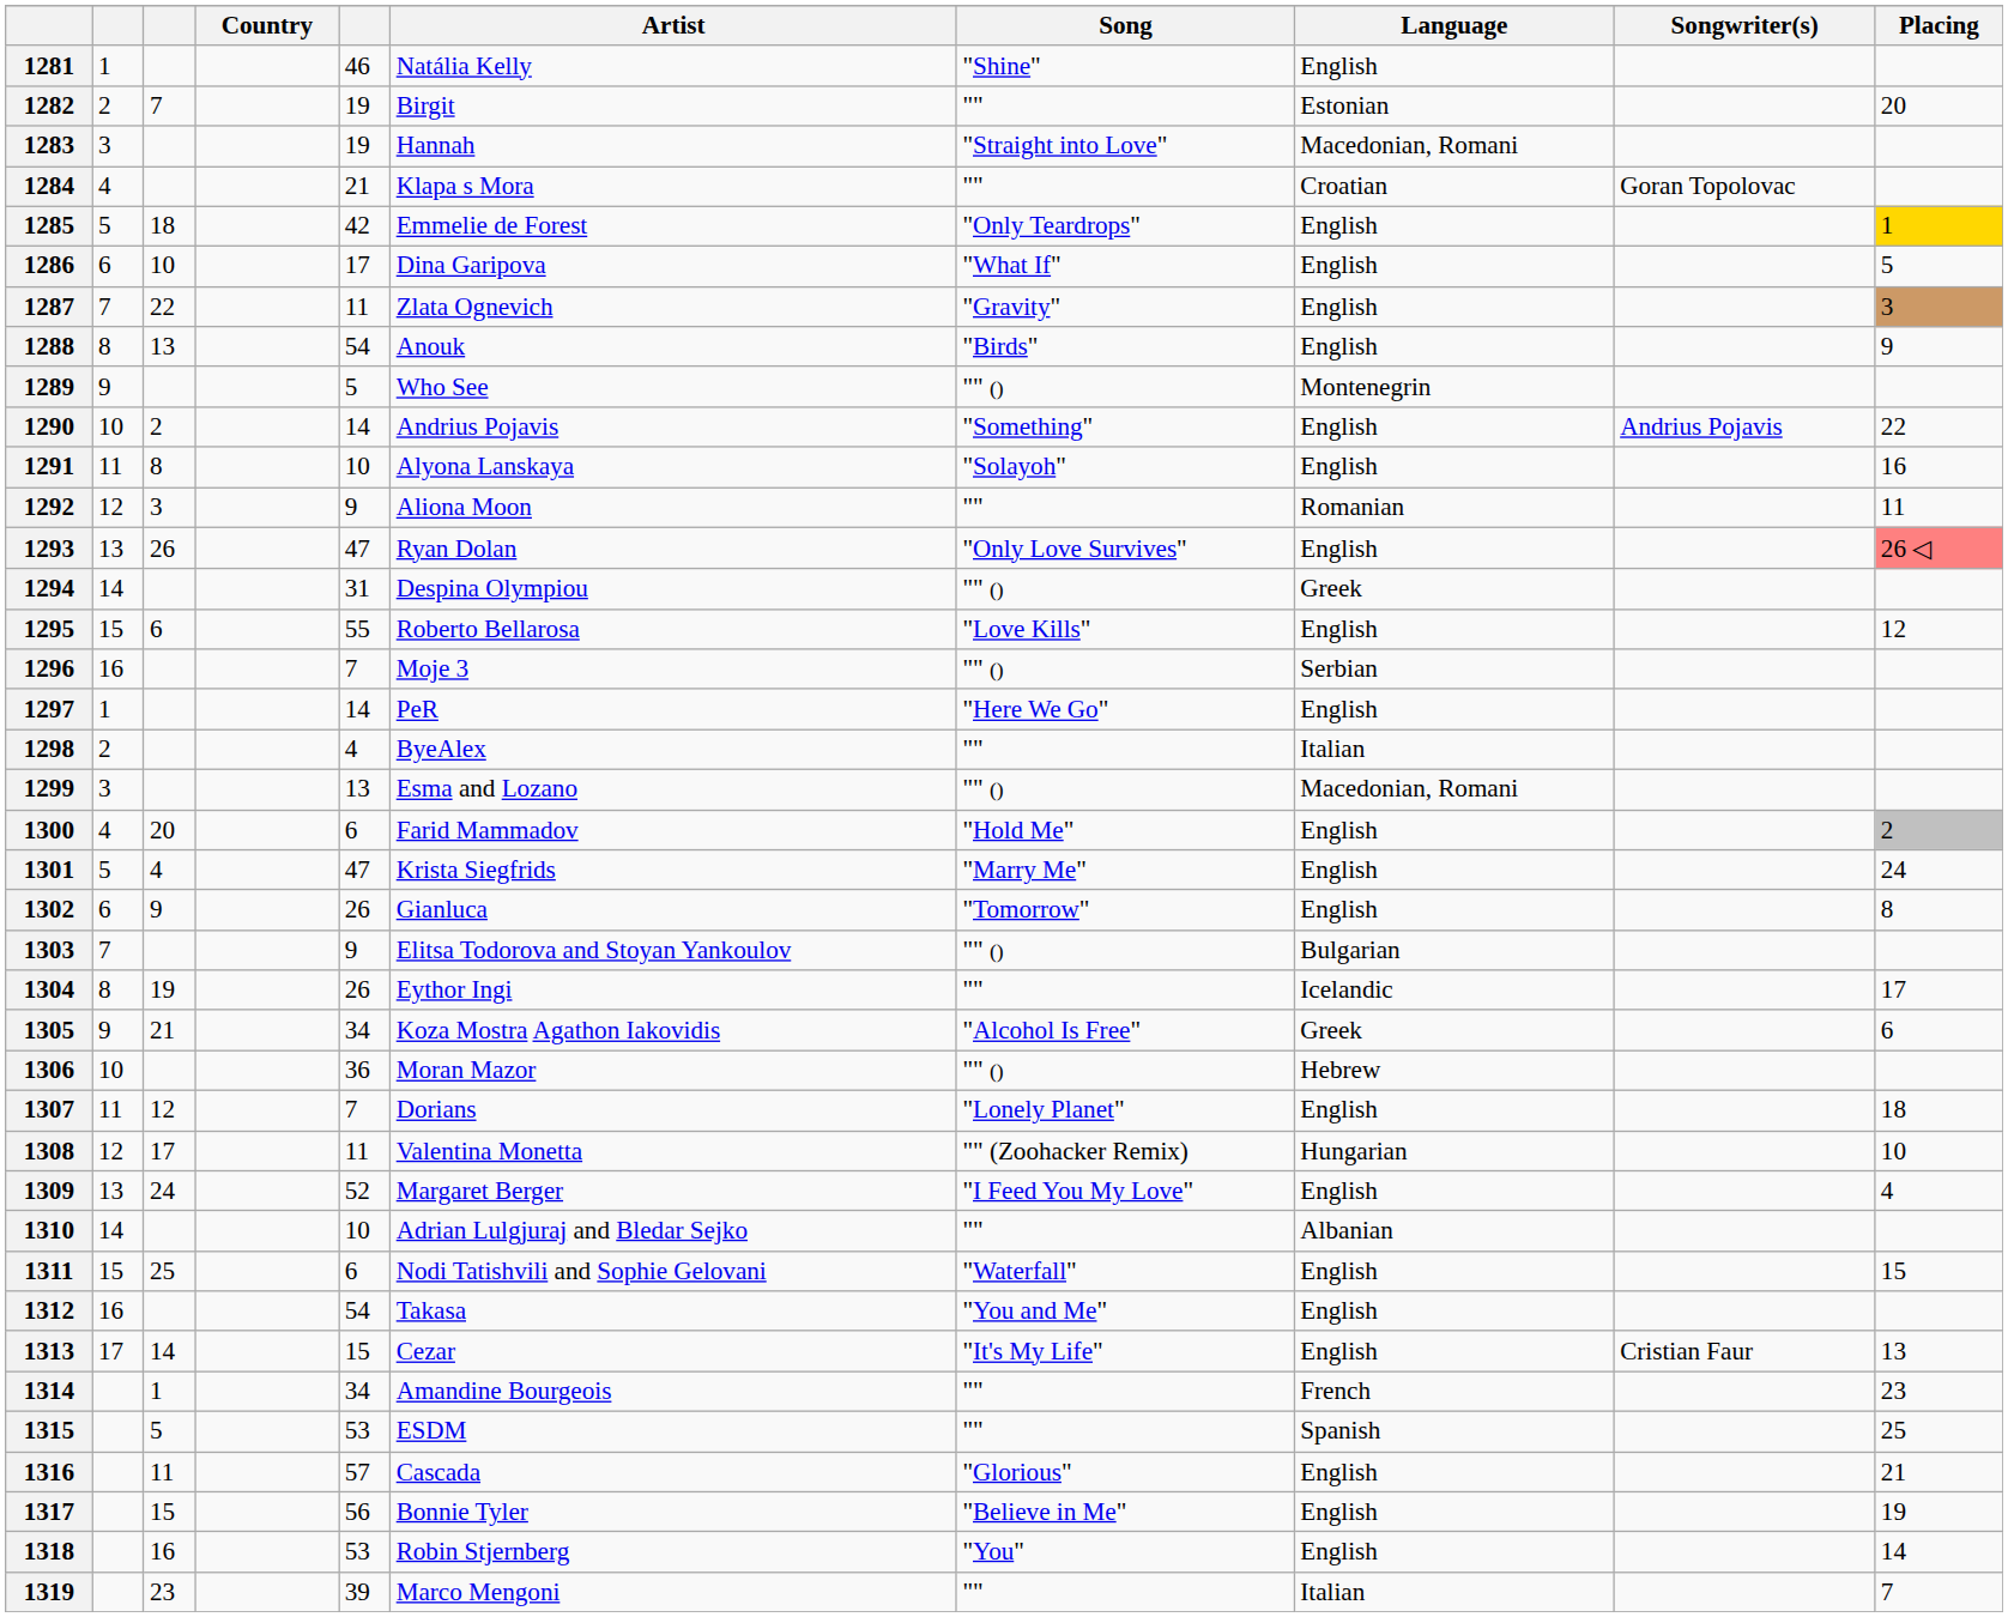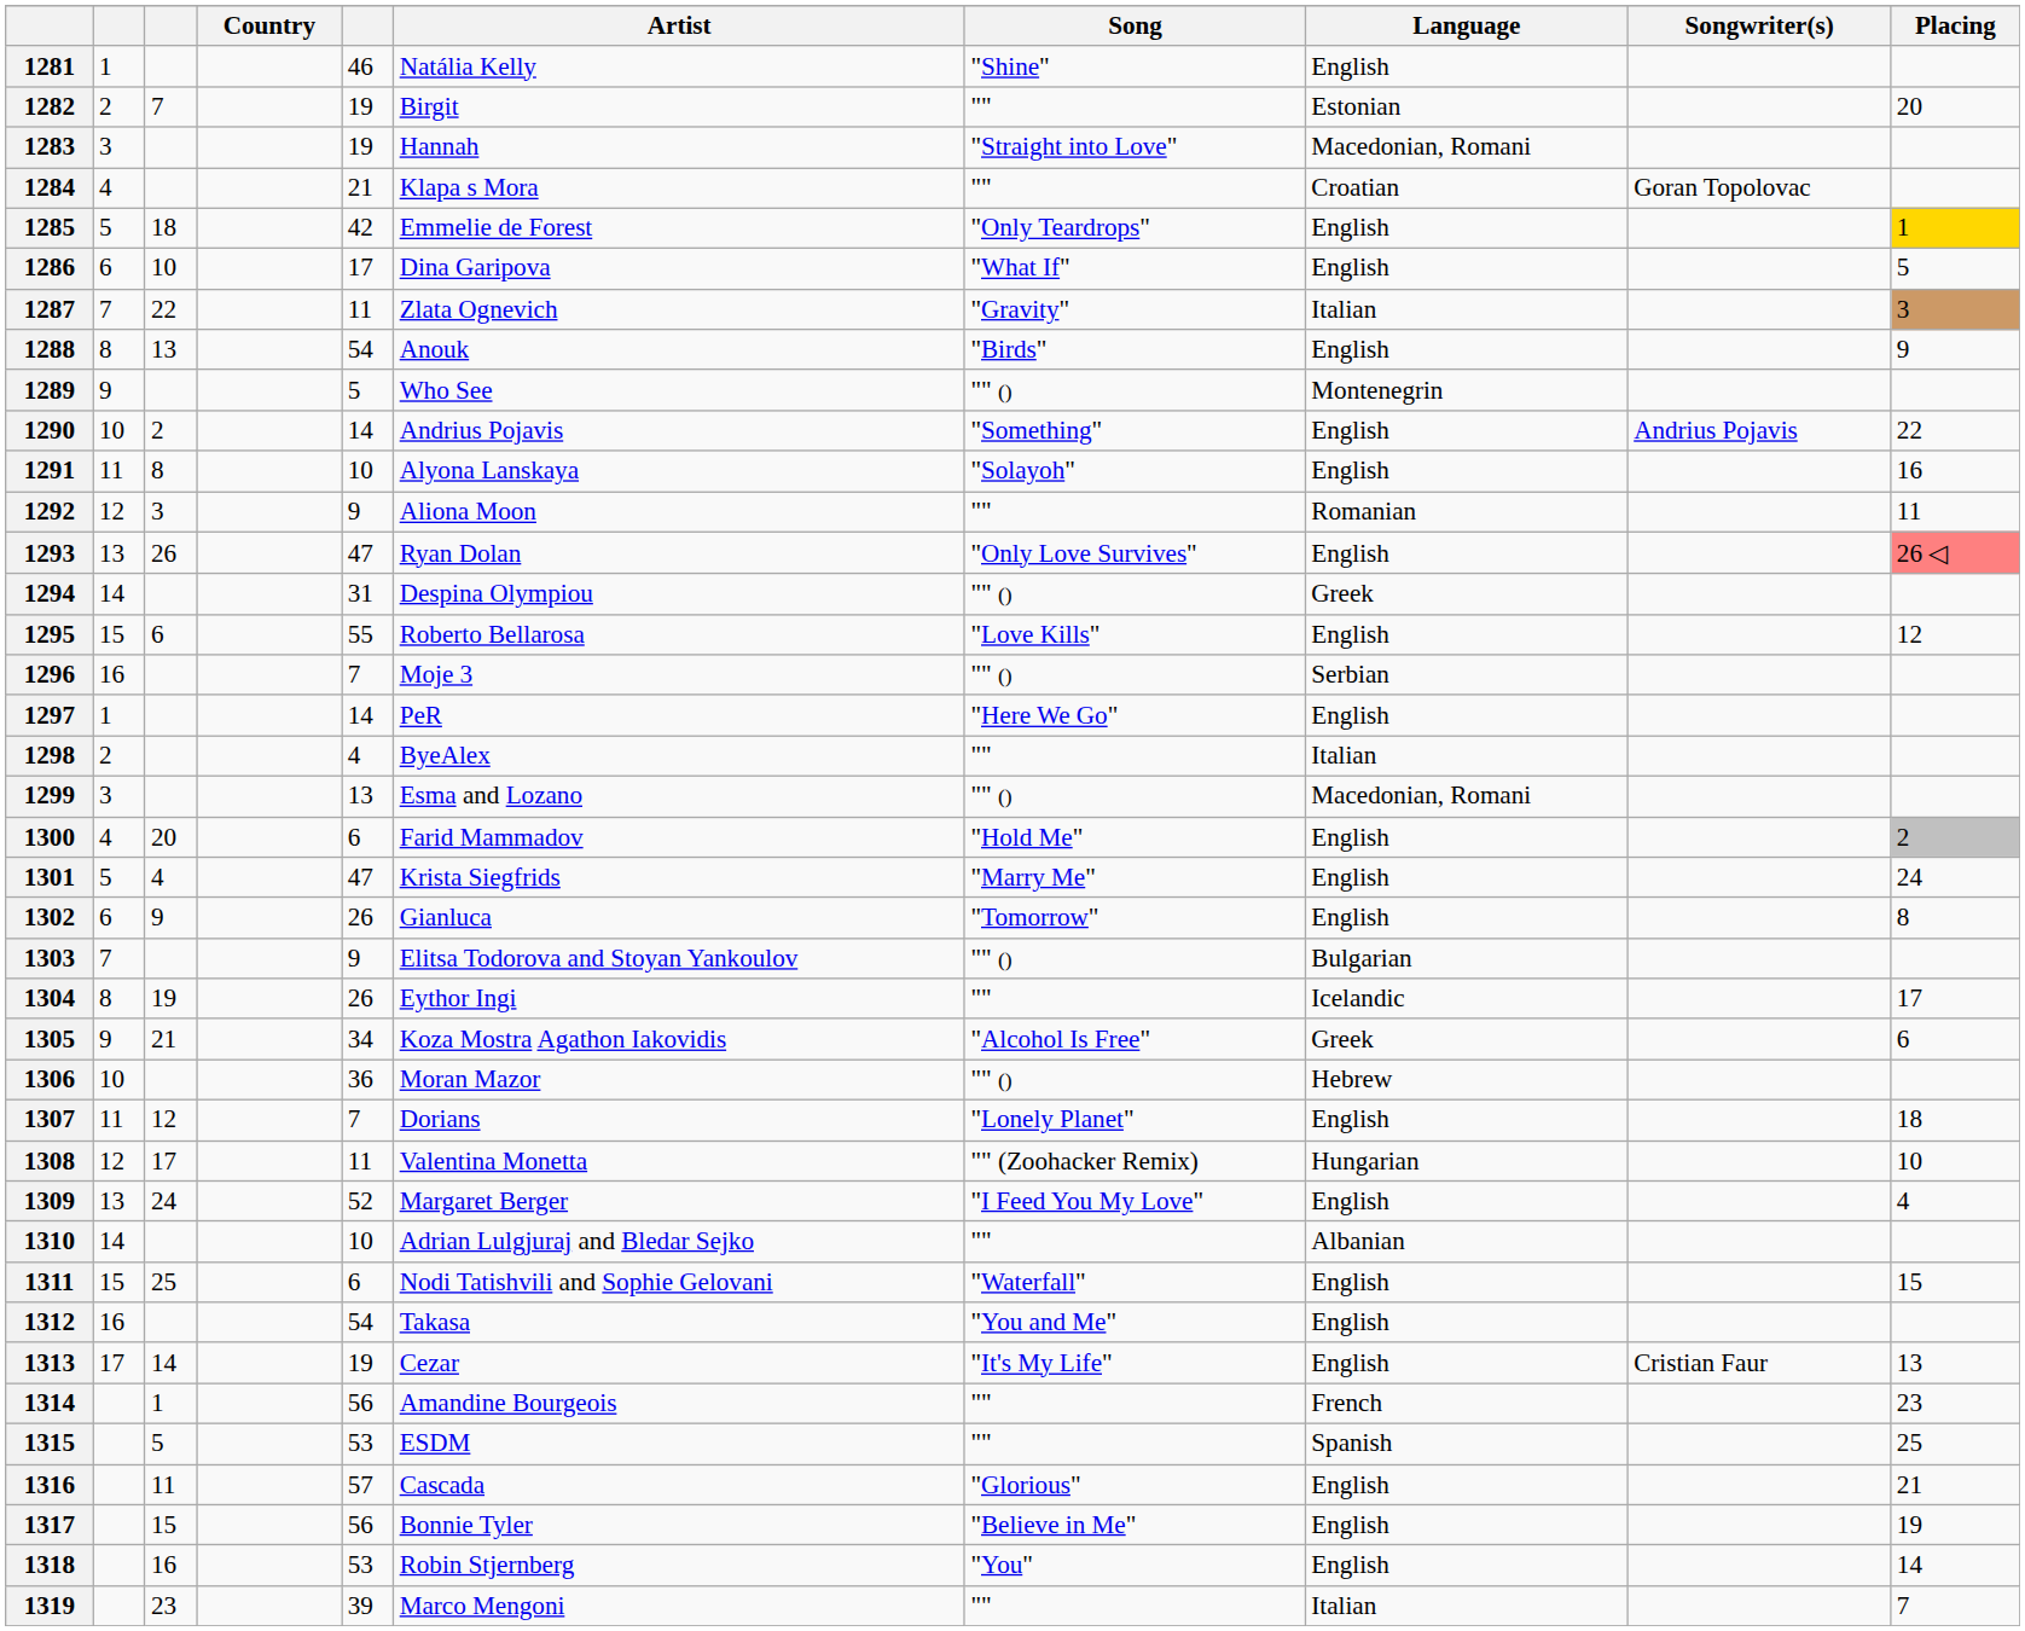 <table class="wikitable sortable plainrowheaders" style="width:100%">
 <tr>
 </tr>
 <tr>
 <th scope="col"></th>
 <th scope="col"></th>
 <th scope="col"></th>
 <th scope="col">Country</th>
 <th scope="col" class="unsortable"></th>
 <th scope="col">Artist</th>
 <th scope="col">Song</th>
 <th scope="col">Language</th>
 <th scope="col">Songwriter(s)</th>
 <th scope="col">Placing</th>
 </tr>
 <tr>
 <th scope="row">1281</th>
 <td>1 </td>
 <td></td>
 <td></td>
 <td>46</td>
 <td><a href='#'>Natália Kelly</a></td>
 <td>"<a href='#'>Shine</a>"</td>
 <td>English</td>
 <td></td>
 <td></td>
 </tr>
 <tr>
 <th scope="row">1282</th>
 <td>2 </td>
 <td>7</td>
 <td></td>
 <td>19</td>
 <td><a href='#'>Birgit</a></td>
 <td>""</td>
 <td>Estonian</td>
 <td></td>
 <td>20 </td>
 </tr>
 <tr>
 <th scope="row">1283</th>
 <td>3 </td>
 <td></td>
 <td></td>
 <td>19</td>
 <td><a href='#'>Hannah</a></td>
 <td>"<a href='#'>Straight into Love</a>"</td>
 <td>Macedonian, Romani</td>
 <td></td>
 <td></td>
 </tr>
 <tr>
 <th scope="row">1284</th>
 <td>4 </td>
 <td></td>
 <td></td>
 <td>21</td>
 <td><a href='#'>Klapa s Mora</a></td>
 <td>""</td>
 <td>Croatian</td>
 <td>Goran Topolovac</td>
 <td></td>
 </tr>
 <tr>
 <th scope="row">1285</th>
 <td>5 </td>
 <td>18</td>
 <td></td>
 <td>42</td>
 <td><a href='#'>Emmelie de Forest</a></td>
 <td>"<a href='#'>Only Teardrops</a>"</td>
 <td>English</td>
 <td></td>
 <td bgcolor="gold">1 </td>
 </tr>
 <tr>
 <th scope="row">1286</th>
 <td>6 </td>
 <td>10</td>
 <td></td>
 <td>17</td>
 <td><a href='#'>Dina Garipova</a></td>
 <td>"<a href='#'>What If</a>"</td>
 <td>English</td>
 <td></td>
 <td>5 </td>
 </tr>
 <tr>
 <th scope="row">1287</th>
 <td>7 </td>
 <td>22</td>
 <td></td>
 <td>11</td>
 <td><a href='#'>Zlata Ognevich</a></td>
 <td>"<a href='#'>Gravity</a>"</td>
-<td>English</td>
+<td>Italian</td>
 <td></td>
 <td bgcolor="#C96">3 </td>
 </tr>
 <tr>
 <th scope="row">1288</th>
 <td>8 </td>
 <td>13</td>
 <td></td>
 <td>54</td>
 <td><a href='#'>Anouk</a></td>
 <td>"<a href='#'>Birds</a>"</td>
 <td>English</td>
 <td></td>
 <td>9 </td>
 </tr>
 <tr>
 <th scope="row">1289</th>
 <td>9 </td>
 <td></td>
 <td></td>
 <td>5</td>
 <td><a href='#'>Who See</a></td>
 <td>"" <small>()</small></td>
 <td>Montenegrin</td>
 <td></td>
 <td></td>
 </tr>
 <tr>
 <th scope="row">1290</th>
 <td>10 </td>
 <td>2</td>
 <td></td>
 <td>14</td>
 <td><a href='#'>Andrius Pojavis</a></td>
 <td>"<a href='#'>Something</a>"</td>
 <td>English</td>
 <td><a href='#'>Andrius Pojavis</a></td>
 <td>22 </td>
 </tr>
 <tr>
 <th scope="row">1291</th>
 <td>11 </td>
 <td>8</td>
 <td></td>
 <td>10</td>
 <td><a href='#'>Alyona Lanskaya</a></td>
 <td>"<a href='#'>Solayoh</a>"</td>
 <td>English</td>
 <td></td>
 <td>16 </td>
 </tr>
 <tr>
 <th scope="row">1292</th>
 <td>12 </td>
 <td>3</td>
 <td></td>
 <td>9</td>
 <td><a href='#'>Aliona Moon</a></td>
 <td>""</td>
 <td>Romanian</td>
 <td></td>
 <td>11 </td>
 </tr>
 <tr>
 <th scope="row">1293</th>
 <td>13 </td>
 <td>26</td>
 <td></td>
 <td>47</td>
 <td><a href='#'>Ryan Dolan</a></td>
 <td>"<a href='#'>Only Love Survives</a>"</td>
 <td>English</td>
 <td></td>
 <td bgcolor="#FE8080">26 ◁ </td>
 </tr>
 <tr>
 <th scope="row">1294</th>
 <td>14 </td>
 <td></td>
 <td></td>
 <td>31</td>
 <td><a href='#'>Despina Olympiou</a></td>
 <td>"" <small>()</small></td>
 <td>Greek</td>
 <td></td>
 <td></td>
 </tr>
 <tr>
 <th scope="row">1295</th>
 <td>15 </td>
 <td>6</td>
 <td></td>
 <td>55</td>
 <td><a href='#'>Roberto Bellarosa</a></td>
 <td>"<a href='#'>Love Kills</a>"</td>
 <td>English</td>
 <td></td>
 <td>12 </td>
 </tr>
 <tr>
 <th scope="row">1296</th>
 <td>16 </td>
 <td></td>
 <td></td>
 <td>7</td>
 <td><a href='#'>Moje 3</a></td>
 <td>"" <small>()</small></td>
 <td>Serbian</td>
 <td></td>
 <td></td>
 </tr>
 <tr>
 <th scope="row">1297</th>
 <td>1 </td>
 <td></td>
 <td></td>
 <td>14</td>
 <td><a href='#'>PeR</a></td>
 <td>"<a href='#'>Here We Go</a>"</td>
 <td>English</td>
 <td></td>
 <td></td>
 </tr>
 <tr>
 <th scope="row">1298</th>
 <td>2 </td>
 <td></td>
 <td></td>
 <td>4</td>
 <td><a href='#'>ByeAlex</a></td>
 <td>""</td>
 <td>Italian</td>
 <td></td>
 <td></td>
 </tr>
 <tr>
 <th scope="row">1299</th>
 <td>3 </td>
 <td></td>
 <td></td>
 <td>13</td>
 <td><a href='#'>Esma</a> and <a href='#'>Lozano</a></td>
 <td>"" <small>()</small></td>
 <td>Macedonian, Romani</td>
 <td></td>
 <td></td>
 </tr>
 <tr>
 <th scope="row">1300</th>
 <td>4 </td>
 <td>20</td>
 <td></td>
 <td>6</td>
 <td><a href='#'>Farid Mammadov</a></td>
 <td>"<a href='#'>Hold Me</a>"</td>
 <td>English</td>
 <td></td>
 <td bgcolor="silver">2 </td>
 </tr>
 <tr>
 <th scope="row">1301</th>
 <td>5 </td>
 <td>4</td>
 <td></td>
 <td>47</td>
 <td><a href='#'>Krista Siegfrids</a></td>
 <td>"<a href='#'>Marry Me</a>"</td>
 <td>English</td>
 <td></td>
 <td>24 </td>
 </tr>
 <tr>
 <th scope="row">1302</th>
 <td>6 </td>
 <td>9</td>
 <td></td>
 <td>26</td>
 <td><a href='#'>Gianluca</a></td>
 <td>"<a href='#'>Tomorrow</a>"</td>
 <td>English</td>
 <td></td>
 <td>8 </td>
 </tr>
 <tr>
 <th scope="row">1303</th>
 <td>7 </td>
 <td></td>
 <td></td>
 <td>9</td>
 <td><a href='#'>Elitsa Todorova and Stoyan Yankoulov</a></td>
 <td>"" <small>()</small></td>
 <td>Bulgarian</td>
 <td></td>
 <td></td>
 </tr>
 <tr>
 <th scope="row">1304</th>
 <td>8 </td>
 <td>19</td>
 <td></td>
 <td>26</td>
 <td><a href='#'>Eythor Ingi</a></td>
 <td>""</td>
 <td>Icelandic</td>
 <td></td>
 <td>17 </td>
 </tr>
 <tr>
 <th scope="row">1305</th>
 <td>9 </td>
 <td>21</td>
 <td></td>
 <td>34</td>
 <td><a href='#'>Koza Mostra</a>  <a href='#'>Agathon Iakovidis</a></td>
 <td>"<a href='#'>Alcohol Is Free</a>"</td>
 <td>Greek</td>
 <td></td>
 <td>6 </td>
 </tr>
 <tr>
 <th scope="row">1306</th>
 <td>10 </td>
 <td></td>
 <td></td>
 <td>36</td>
 <td><a href='#'>Moran Mazor</a></td>
 <td>"" <small>()</small></td>
 <td>Hebrew</td>
 <td></td>
 <td></td>
 </tr>
 <tr>
 <th scope="row">1307</th>
 <td>11 </td>
 <td>12</td>
 <td></td>
 <td>7</td>
 <td><a href='#'>Dorians</a></td>
 <td>"<a href='#'>Lonely Planet</a>"</td>
 <td>English</td>
 <td></td>
 <td>18 </td>
 </tr>
 <tr>
 <th scope="row">1308</th>
 <td>12 </td>
 <td>17</td>
 <td></td>
 <td>11</td>
 <td><a href='#'>Valentina Monetta</a></td>
 <td>"" (Zoohacker Remix)</td>
 <td>Hungarian</td>
 <td></td>
 <td>10 </td>
 </tr>
 <tr>
 <th scope="row">1309</th>
 <td>13 </td>
 <td>24</td>
 <td></td>
 <td>52</td>
 <td><a href='#'>Margaret Berger</a></td>
 <td>"<a href='#'>I Feed You My Love</a>"</td>
 <td>English</td>
 <td></td>
 <td>4 </td>
 </tr>
 <tr>
 <th scope="row">1310</th>
 <td>14 </td>
 <td></td>
 <td></td>
 <td>10</td>
 <td><a href='#'>Adrian Lulgjuraj</a> and <a href='#'>Bledar Sejko</a></td>
 <td>""</td>
 <td>Albanian</td>
 <td></td>
 <td></td>
 </tr>
 <tr>
 <th scope="row">1311</th>
 <td>15 </td>
 <td>25</td>
 <td></td>
 <td>6</td>
 <td><a href='#'>Nodi Tatishvili</a> and <a href='#'>Sophie Gelovani</a></td>
 <td>"<a href='#'>Waterfall</a>"</td>
 <td>English</td>
 <td></td>
 <td>15 </td>
 </tr>
 <tr>
 <th scope="row">1312</th>
 <td>16 </td>
 <td></td>
 <td></td>
 <td>54</td>
 <td><a href='#'>Takasa</a></td>
 <td>"<a href='#'>You and Me</a>"</td>
 <td>English</td>
 <td></td>
 <td></td>
 </tr>
 <tr>
 <th scope="row">1313</th>
 <td>17 </td>
 <td>14</td>
 <td></td>
-<td>15</td>
+<td>19</td>
 <td><a href='#'>Cezar</a></td>
 <td>"<a href='#'>It's My Life</a>"</td>
 <td>English</td>
 <td>Cristian Faur</td>
 <td>13 </td>
 </tr>
 <tr>
 <th scope="row">1314</th>
 <td></td>
 <td>1</td>
 <td></td>
-<td>34</td>
+<td>56</td>
 <td><a href='#'>Amandine Bourgeois</a></td>
 <td>""</td>
 <td>French</td>
 <td></td>
 <td>23</td>
 </tr>
 <tr>
 <th scope="row">1315</th>
 <td></td>
 <td>5</td>
 <td></td>
 <td>53</td>
 <td><a href='#'>ESDM</a></td>
 <td>""</td>
 <td>Spanish</td>
 <td></td>
 <td>25</td>
 </tr>
 <tr>
 <th scope="row">1316</th>
 <td></td>
 <td>11</td>
 <td></td>
 <td>57</td>
 <td><a href='#'>Cascada</a></td>
 <td>"<a href='#'>Glorious</a>"</td>
 <td>English</td>
 <td></td>
 <td>21</td>
 </tr>
 <tr>
 <th scope="row">1317</th>
 <td></td>
 <td>15</td>
 <td></td>
 <td>56</td>
 <td><a href='#'>Bonnie Tyler</a></td>
 <td>"<a href='#'>Believe in Me</a>"</td>
 <td>English</td>
 <td></td>
 <td>19</td>
 </tr>
 <tr>
 <th scope="row">1318</th>
 <td></td>
 <td>16</td>
 <td></td>
 <td>53</td>
 <td><a href='#'>Robin Stjernberg</a></td>
 <td>"<a href='#'>You</a>"</td>
 <td>English</td>
 <td></td>
 <td>14</td>
 </tr>
 <tr>
 <th scope="row">1319</th>
 <td></td>
 <td>23</td>
 <td></td>
 <td>39</td>
 <td><a href='#'>Marco Mengoni</a></td>
 <td>""</td>
 <td>Italian</td>
 <td></td>
 <td>7</td>
 </tr>
 </table>
